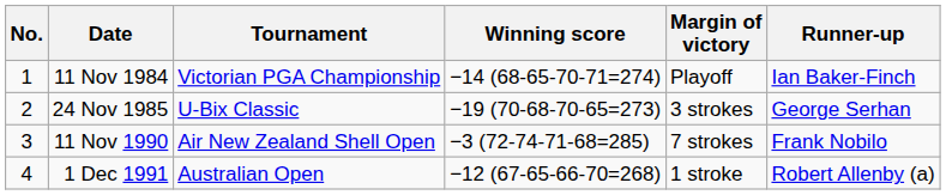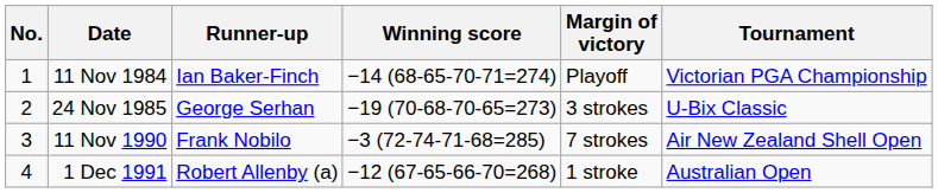 <table class="wikitable" style="font-size:95%;">
 <tr>
 <th>No.</th>
 <th>Date</th>
-<th>Tournament</th>
+<th>Runner-up</th>
 <th>Winning score</th>
 <th>Margin of<br>victory</th>
-<th>Runner-up</th>
+<th>Tournament</th>
 </tr>
 <tr>
 <td align=center>1</td>
 <td align=right>11 Nov 1984</td>
-<td><a href='#'>Victorian PGA Championship</a></td>
+<td> <a href='#'>Ian Baker-Finch</a></td>
 <td>−14 (68-65-70-71=274)</td>
 <td>Playoff</td>
-<td> <a href='#'>Ian Baker-Finch</a></td>
+<td><a href='#'>Victorian PGA Championship</a></td>
 </tr>
 <tr>
 <td align=center>2</td>
 <td align=right>24 Nov 1985</td>
-<td><a href='#'>U-Bix Classic</a><small></small></td>
+<td> <a href='#'>George Serhan</a></td>
 <td>−19 (70-68-70-65=273)</td>
 <td>3 strokes</td>
-<td> <a href='#'>George Serhan</a></td>
+<td><a href='#'>U-Bix Classic</a><small></small></td>
 </tr>
 <tr>
 <td align=center>3</td>
 <td align=right>11 Nov <a href='#'>1990</a></td>
-<td><a href='#'>Air New Zealand Shell Open</a></td>
+<td> <a href='#'>Frank Nobilo</a></td>
 <td>−3 (72-74-71-68=285)</td>
 <td>7 strokes</td>
-<td> <a href='#'>Frank Nobilo</a></td>
+<td><a href='#'>Air New Zealand Shell Open</a></td>
 </tr>
 <tr>
 <td align=center>4</td>
 <td align=right>1 Dec <a href='#'>1991</a></td>
-<td><a href='#'>Australian Open</a></td>
+<td> <a href='#'>Robert Allenby</a> (a)</td>
 <td>−12 (67-65-66-70=268)</td>
 <td>1 stroke</td>
-<td> <a href='#'>Robert Allenby</a> (a)</td>
+<td><a href='#'>Australian Open</a></td>
 </tr>
 </table>
